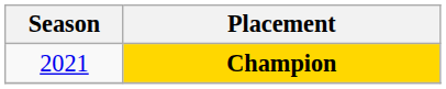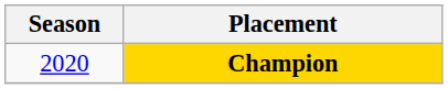 <table class="wikitable">
 <tr>
 <th width=70px>Season</th>
 <th width=200px>Placement</th>
 </tr>
 <tr align=center>
-<td><a href='#'>2021</a></td>
+<td><a href='#'>2020</a></td>
 <td style="background:gold;"><strong>Champion</strong></td>
 </tr>
 <tr>
 </tr>
 </table>
